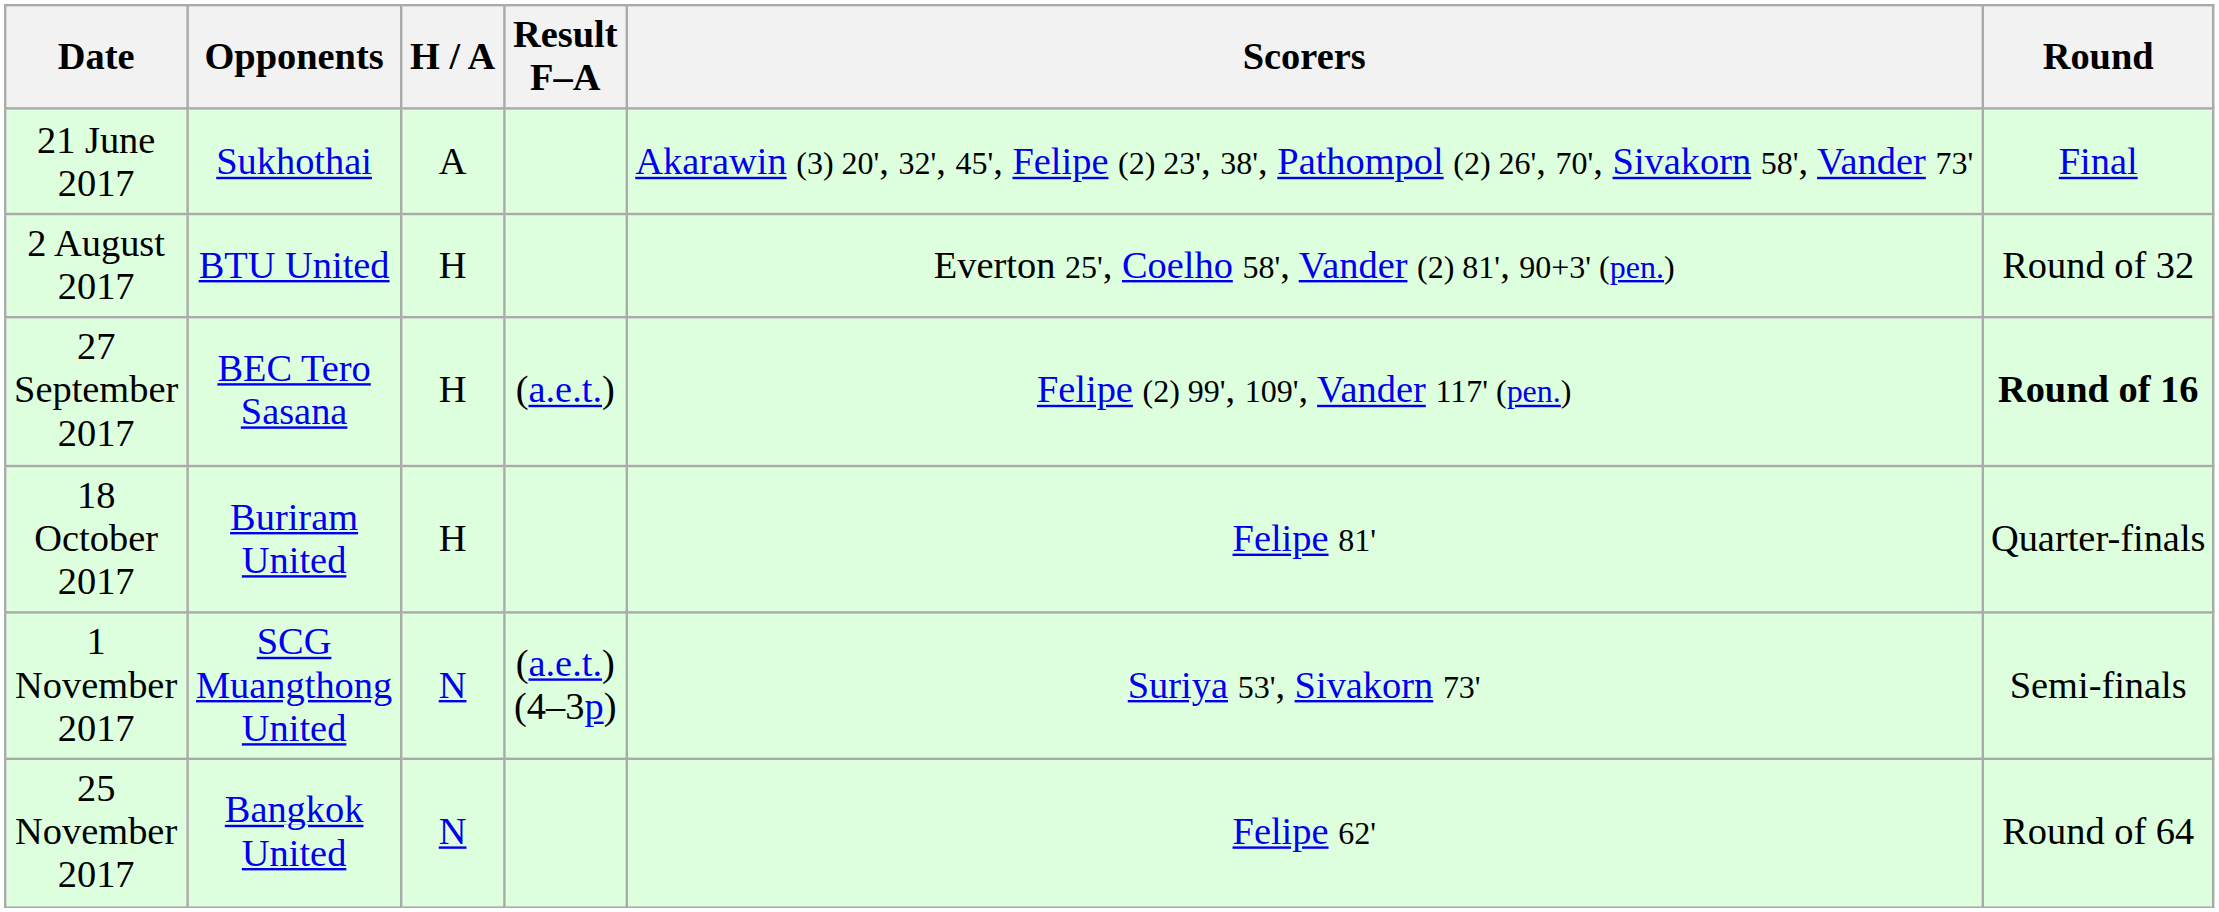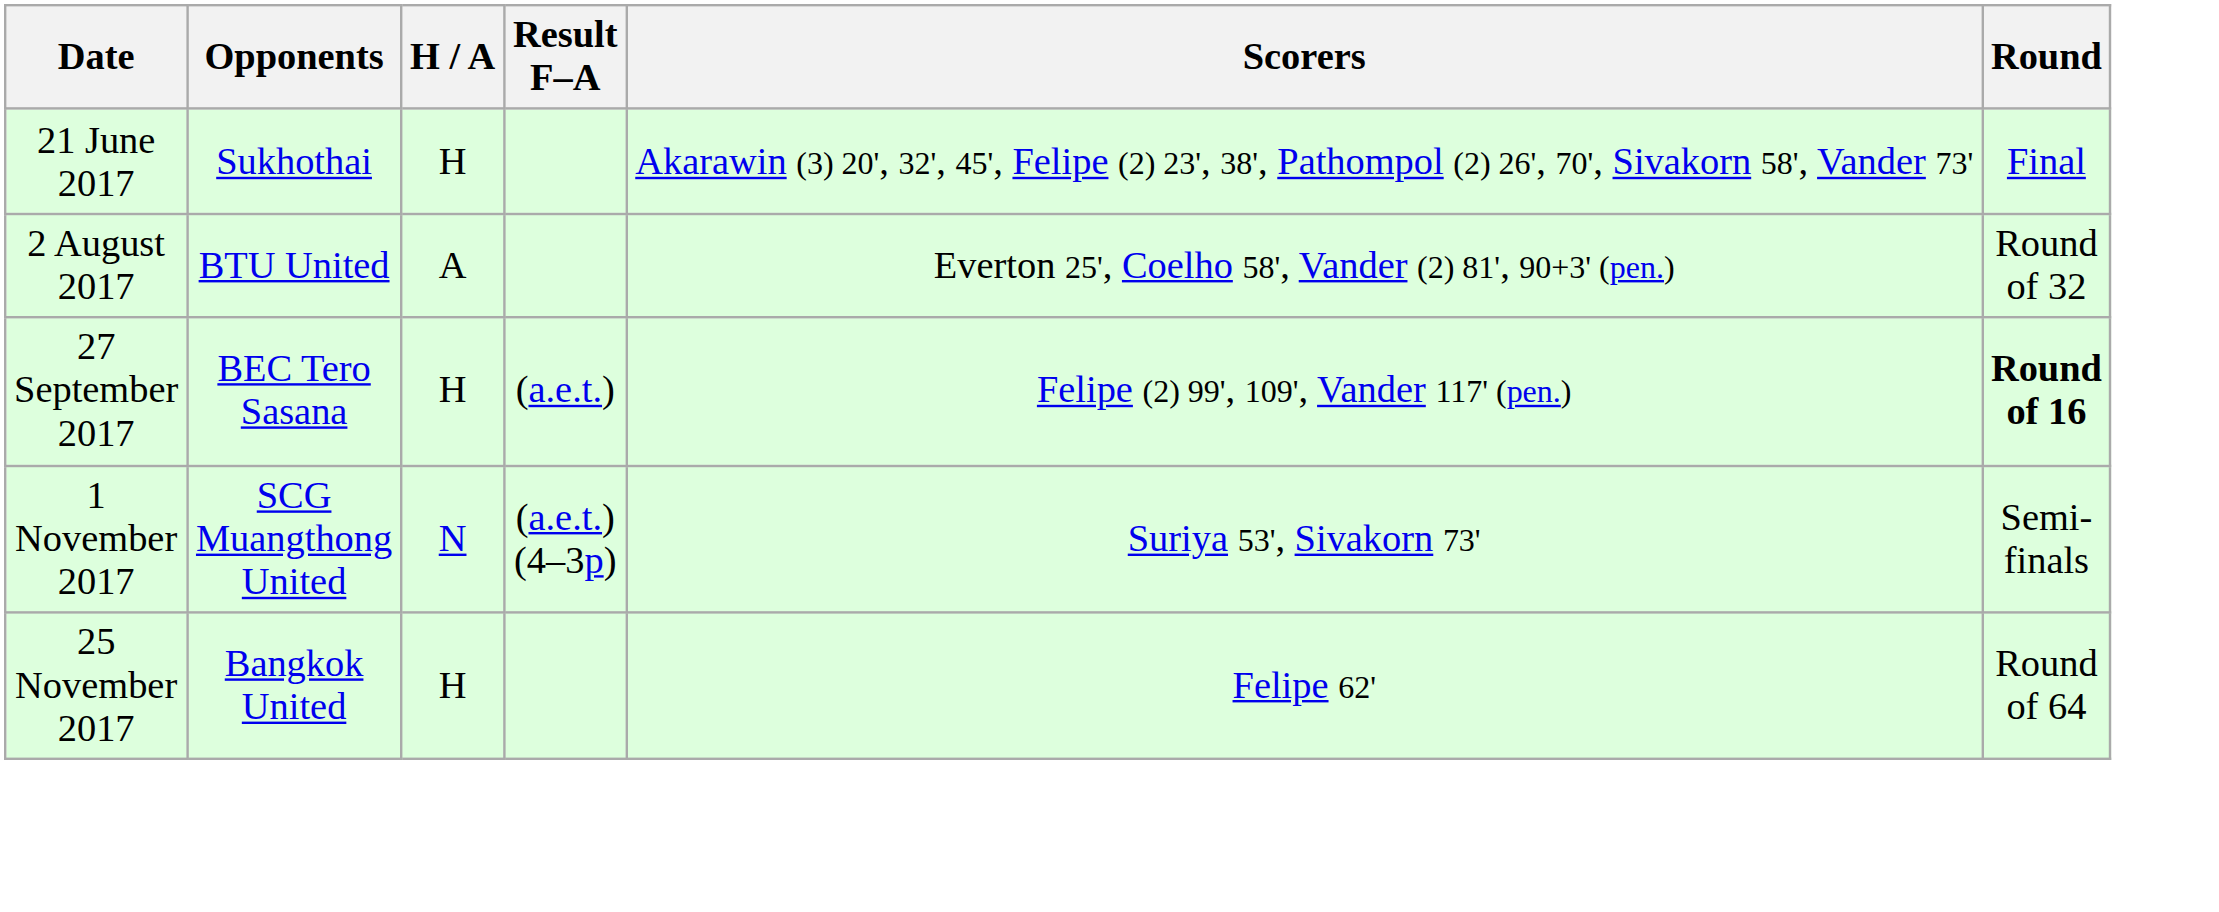 <table class="wikitable" style="text-align:center">
 <tr>
 <th width="125">Date</th>
 <th width="170">Opponents</th>
 <th nowrap>H / A</th>
 <th>Result<br>F–A</th>
 <th>Scorers</th>
 <th>Round</th>
 </tr>
 <tr bgcolor="#ddffdd">
 <td>21 June 2017</td>
 <td><a href='#'>Sukhothai</a></td>
-<td>A</td>
+<td>H</td>
 <td> </td>
 <td nowrap><a href='#'>Akarawin</a> <small>(3) 20'</small>, <small>32'</small>, <small>45'</small>, <a href='#'>Felipe</a> <small>(2) 23'</small>, <small>38'</small>, <a href='#'>Pathompol</a> <small>(2) 26'</small>, <small>70'</small>, <a href='#'>Sivakorn</a> <small>58'</small>, <a href='#'>Vander</a> <small>73'</small></td>
 <td><a href='#'>Final</a></td>
 </tr>
 <tr bgcolor="#ddffdd">
 <td>2 August 2017</td>
 <td><a href='#'>BTU United</a></td>
-<td>H</td>
+<td>A</td>
 <td> </td>
 <td>Everton <small>25'</small>, <a href='#'>Coelho</a> <small>58'</small>, <a href='#'>Vander</a> <small>(2) 81'</small>, <small>90+3' (<a href='#'>pen.</a>)</small></td>
 <td>Round of 32</td>
 </tr>
 <tr bgcolor="#ddffdd">
 <td>27 September 2017</td>
 <td><a href='#'>BEC Tero Sasana</a></td>
 <td>H</td>
 <td nowrap>  (<a href='#'>a.e.t.</a>)</td>
 <td><a href='#'>Felipe</a> <small>(2) 99'</small>, <small>109'</small>, <a href='#'>Vander</a> <small>117' (<a href='#'>pen.</a>)</small></td>
 <td><strong>Round of 16</strong></td>
 </tr>
 <tr bgcolor="#ddffdd">
-<td>18 October 2017</td>
-<td><a href='#'>Buriram United</a></td>
-<td>H</td>
-<td> </td>
-<td><a href='#'>Felipe</a> <small>81'</small></td>
-<td nowrap>Quarter-finals</td>
-</tr>
-<tr bgcolor="#ddffdd">
 <td>1 November 2017</td>
 <td><a href='#'>SCG Muangthong United</a></td>
 <td><a href='#'>N</a></td>
 <td nowrap> (<a href='#'>a.e.t.</a>)<br>(4–3<a href='#'>p</a>)</td>
 <td><a href='#'>Suriya</a> <small>53'</small>, <a href='#'>Sivakorn</a> <small>73'</small></td>
 <td>Semi-finals</td>
 </tr>
 <tr bgcolor="#ddffdd">
 <td>25 November 2017</td>
 <td><a href='#'>Bangkok United</a></td>
-<td><a href='#'>N</a></td>
+<td>H</td>
 <td></td>
 <td><a href='#'>Felipe</a> <small>62'</small></td>
 <td>Round of 64</td>
 </tr>
 </table>
